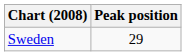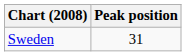 <table class="wikitable">
 <tr>
 <th align="left">Chart (2008)</th>
 <th align="center">Peak position</th>
 </tr>
 <tr>
 <td align="left"><a href='#'>Sweden</a></td>
-<td align="center">29</td>
+<td align="center">31</td>
 </tr>
 </table>
